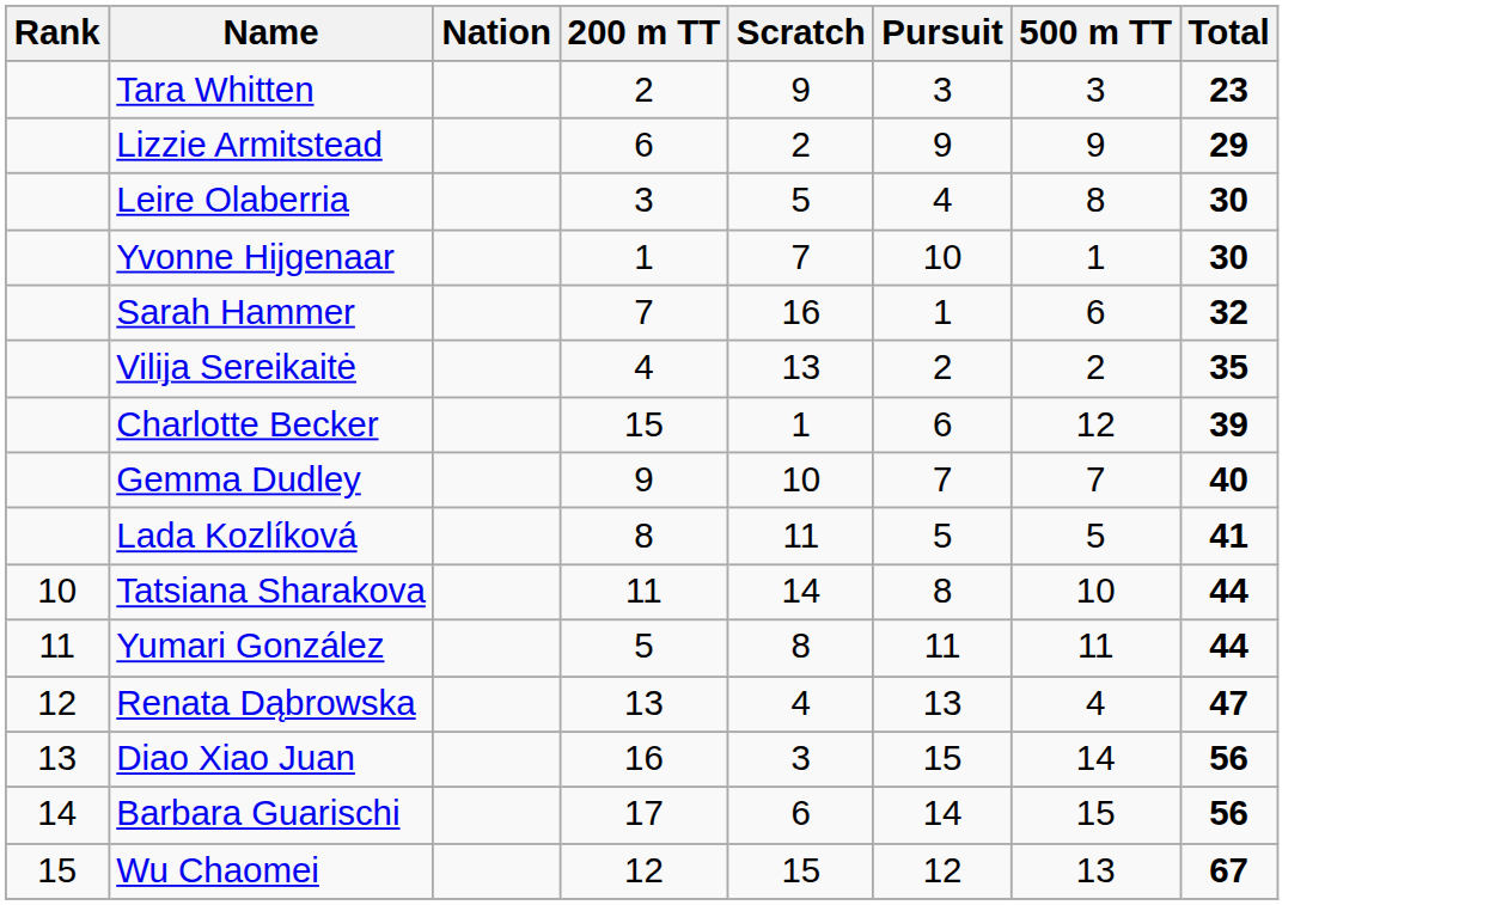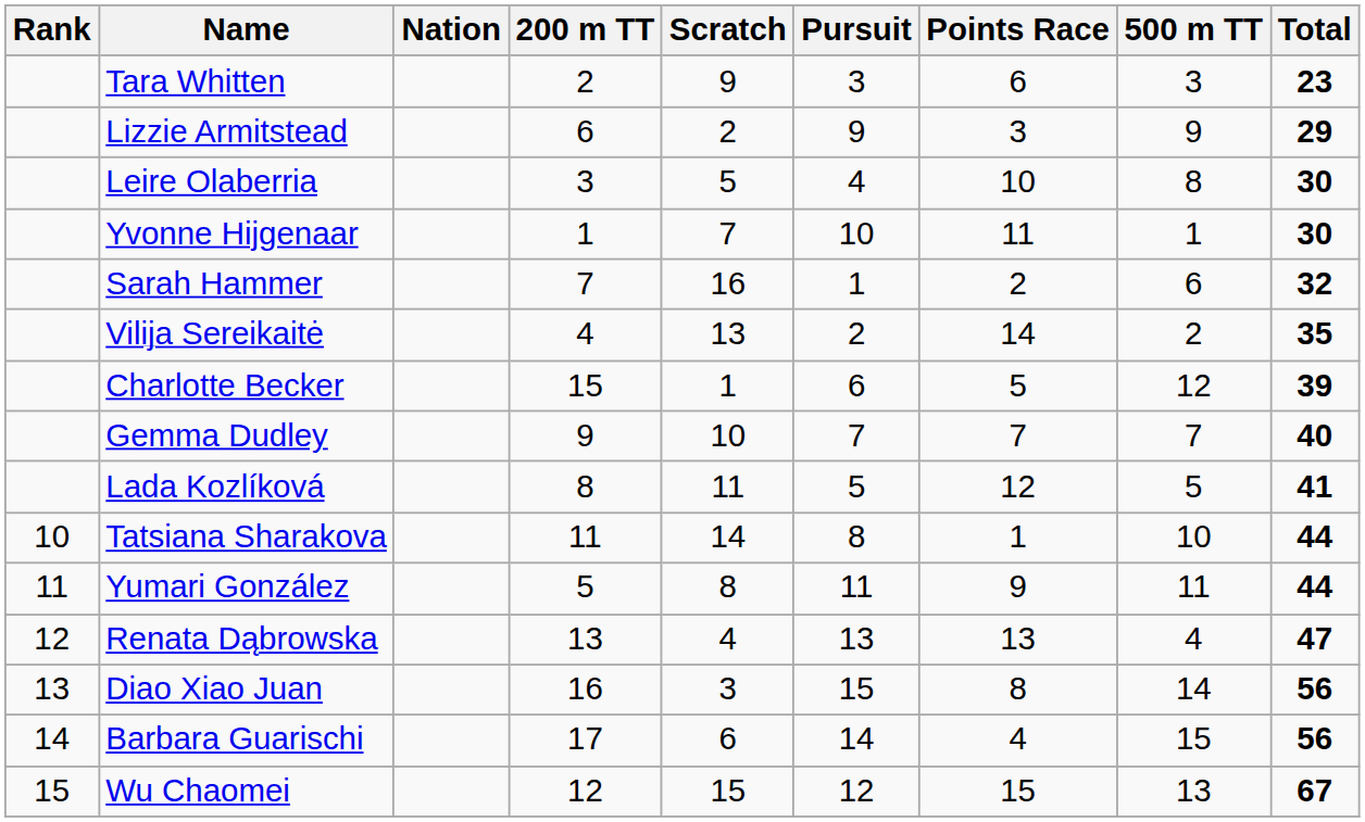 <table class="wikitable sortable" style="text-align:center">
 <tr>
 <th>Rank</th>
 <th>Name</th>
 <th>Nation</th>
 <th>200 m TT</th>
 <th>Scratch</th>
 <th>Pursuit</th>
+<th>Points Race</th>
 <th>500 m TT</th>
 <th>Total</th>
 </tr>
 <tr>
 <td></td>
 <td align=left><a href='#'>Tara Whitten</a></td>
 <td align=left></td>
 <td>2</td>
 <td>9</td>
 <td>3</td>
+<td>6</td>
 <td>3</td>
 <td><strong>23</strong></td>
 </tr>
 <tr>
 <td></td>
 <td align=left><a href='#'>Lizzie Armitstead</a></td>
 <td align=left></td>
 <td>6</td>
 <td>2</td>
 <td>9</td>
+<td>3</td>
 <td>9</td>
 <td><strong>29</strong></td>
 </tr>
 <tr>
 <td></td>
 <td align=left><a href='#'>Leire Olaberria</a></td>
 <td align=left></td>
 <td>3</td>
 <td>5</td>
 <td>4</td>
+<td>10</td>
 <td>8</td>
 <td><strong>30</strong></td>
 </tr>
 <tr>
 <td></td>
 <td align=left><a href='#'>Yvonne Hijgenaar</a></td>
 <td align=left></td>
 <td>1</td>
 <td>7</td>
 <td>10</td>
+<td>11</td>
 <td>1</td>
 <td><strong>30</strong></td>
 </tr>
 <tr>
 <td></td>
 <td align=left><a href='#'>Sarah Hammer</a></td>
 <td align=left></td>
 <td>7</td>
 <td>16</td>
 <td>1</td>
+<td>2</td>
 <td>6</td>
 <td><strong>32</strong></td>
 </tr>
 <tr>
 <td></td>
 <td align=left><a href='#'>Vilija Sereikaitė</a></td>
 <td align=left></td>
 <td>4</td>
 <td>13</td>
 <td>2</td>
+<td>14</td>
 <td>2</td>
 <td><strong>35</strong></td>
 </tr>
 <tr>
 <td></td>
 <td align=left><a href='#'>Charlotte Becker</a></td>
 <td align=left></td>
 <td>15</td>
 <td>1</td>
 <td>6</td>
+<td>5</td>
 <td>12</td>
 <td><strong>39</strong></td>
 </tr>
 <tr>
 <td></td>
 <td align=left><a href='#'>Gemma Dudley</a></td>
 <td align=left></td>
 <td>9</td>
 <td>10</td>
 <td>7</td>
 <td>7</td>
+<td>7</td>
 <td><strong>40</strong></td>
 </tr>
 <tr>
 <td></td>
 <td align=left><a href='#'>Lada Kozlíková</a></td>
 <td align=left></td>
 <td>8</td>
 <td>11</td>
 <td>5</td>
+<td>12</td>
 <td>5</td>
 <td><strong>41</strong></td>
 </tr>
 <tr>
 <td>10</td>
 <td align=left><a href='#'>Tatsiana Sharakova</a></td>
 <td align=left></td>
 <td>11</td>
 <td>14</td>
 <td>8</td>
+<td>1</td>
 <td>10</td>
 <td><strong>44</strong></td>
 </tr>
 <tr>
 <td>11</td>
 <td align=left><a href='#'>Yumari González</a></td>
 <td align=left></td>
 <td>5</td>
 <td>8</td>
 <td>11</td>
+<td>9</td>
 <td>11</td>
 <td><strong>44</strong></td>
 </tr>
 <tr>
 <td>12</td>
 <td align=left><a href='#'>Renata Dąbrowska</a></td>
 <td align=left></td>
 <td>13</td>
 <td>4</td>
+<td>13</td>
 <td>13</td>
 <td>4</td>
 <td><strong>47</strong></td>
 </tr>
 <tr>
 <td>13</td>
 <td align=left><a href='#'>Diao Xiao Juan</a></td>
 <td align=left></td>
 <td>16</td>
 <td>3</td>
 <td>15</td>
+<td>8</td>
 <td>14</td>
 <td><strong>56</strong></td>
 </tr>
 <tr>
 <td>14</td>
 <td align=left><a href='#'>Barbara Guarischi</a></td>
 <td align=left></td>
 <td>17</td>
 <td>6</td>
 <td>14</td>
+<td>4</td>
 <td>15</td>
 <td><strong>56</strong></td>
 </tr>
 <tr>
 <td>15</td>
 <td align=left><a href='#'>Wu Chaomei</a></td>
 <td align=left></td>
 <td>12</td>
 <td>15</td>
 <td>12</td>
+<td>15</td>
 <td>13</td>
 <td><strong>67</strong></td>
 </tr>
 </table>
